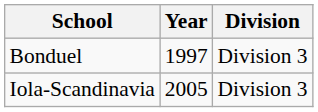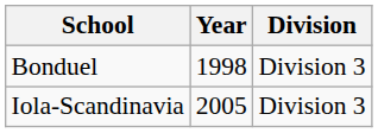 <table class="wikitable">
 <tr>
 <th>School</th>
 <th>Year</th>
 <th>Division</th>
 </tr>
 <tr>
 <td>Bonduel</td>
-<td>1997</td>
+<td>1998</td>
 <td>Division 3</td>
 </tr>
 <tr>
 <td>Iola-Scandinavia</td>
 <td>2005</td>
 <td>Division 3</td>
 </tr>
 </table>
